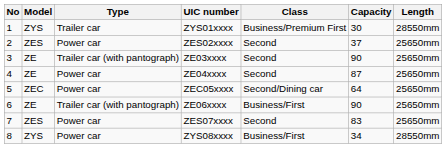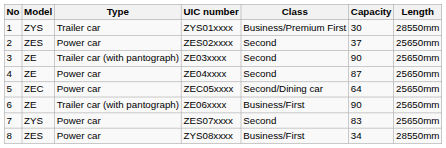 <table class="wikitable sortable">
 <tr>
 <th>No</th>
 <th>Model</th>
 <th>Type</th>
 <th>UIC number</th>
 <th>Class</th>
 <th>Capacity</th>
 <th>Length</th>
 </tr>
 <tr>
 <td>1</td>
 <td>ZYS</td>
 <td>Trailer car</td>
 <td>ZYS01xxxx</td>
 <td>Business/Premium First</td>
 <td>30</td>
 <td>28550mm</td>
 </tr>
 <tr>
 <td>2</td>
 <td>ZES</td>
 <td>Power car</td>
 <td>ZES02xxxx</td>
 <td>Second</td>
 <td>37</td>
 <td>25650mm</td>
 </tr>
 <tr>
 <td>3</td>
 <td>ZE</td>
 <td>Trailer car (with pantograph)</td>
 <td>ZE03xxxx</td>
 <td>Second</td>
 <td>90</td>
 <td>25650mm</td>
 </tr>
 <tr>
 <td>4</td>
 <td>ZE</td>
 <td>Power car</td>
 <td>ZE04xxxx</td>
 <td>Second</td>
 <td>87</td>
 <td>25650mm</td>
 </tr>
 <tr>
 <td>5</td>
 <td>ZEC</td>
 <td>Power car</td>
 <td>ZEC05xxxx</td>
 <td>Second/Dining car</td>
 <td>64</td>
 <td>25650mm</td>
 </tr>
 <tr>
 <td>6</td>
 <td>ZE</td>
 <td>Trailer car (with pantograph)</td>
 <td>ZE06xxxx</td>
 <td>Business/First</td>
 <td>90</td>
 <td>25650mm</td>
 </tr>
 <tr>
 <td>7</td>
-<td>ZES</td>
+<td>ZYS</td>
 <td>Power car</td>
 <td>ZES07xxxx</td>
 <td>Second</td>
 <td>83</td>
 <td>25650mm</td>
 </tr>
 <tr>
 <td>8</td>
-<td>ZYS</td>
+<td>ZES</td>
 <td>Power car</td>
 <td>ZYS08xxxx</td>
 <td>Business/First</td>
 <td>34</td>
 <td>28550mm</td>
 </tr>
 </table>
